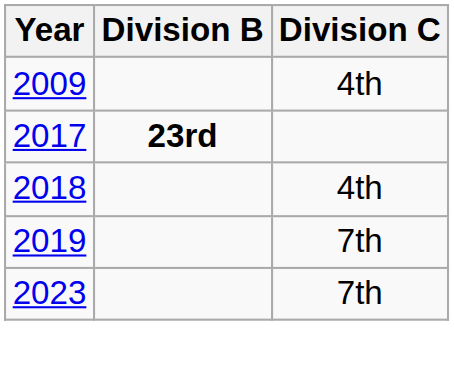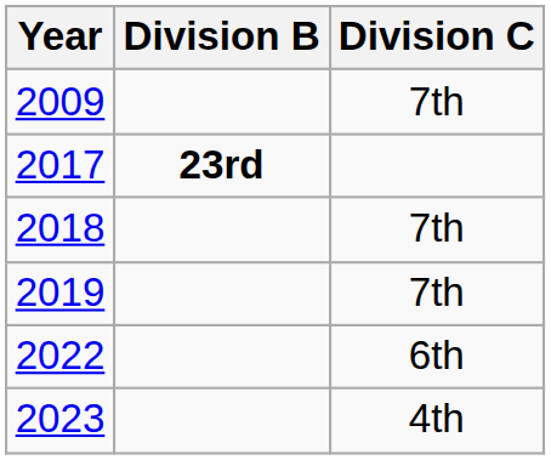 <table class="wikitable" style="text-align:center">
 <tr>
 <th>Year</th>
 <th>Division B</th>
 <th>Division C</th>
 </tr>
 <tr>
 <td><a href='#'>2009</a></td>
 <td></td>
-<td>4th</td>
+<td>7th</td>
 </tr>
 <tr>
 <td><a href='#'>2017</a></td>
 <td><strong>23rd</strong></td>
 <td></td>
 </tr>
 <tr>
 <td><a href='#'>2018</a></td>
 <td></td>
-<td>4th</td>
+<td>7th</td>
 </tr>
 <tr>
 <td><a href='#'>2019</a></td>
 <td></td>
 <td>7th</td>
 </tr>
 <tr>
+<td><a href='#'>2022</a></td>
+<td></td>
+<td>6th</td>
+</tr>
+<tr>
 <td><a href='#'>2023</a></td>
 <td></td>
-<td>7th</td>
+<td>4th</td>
 </tr>
 </table>
